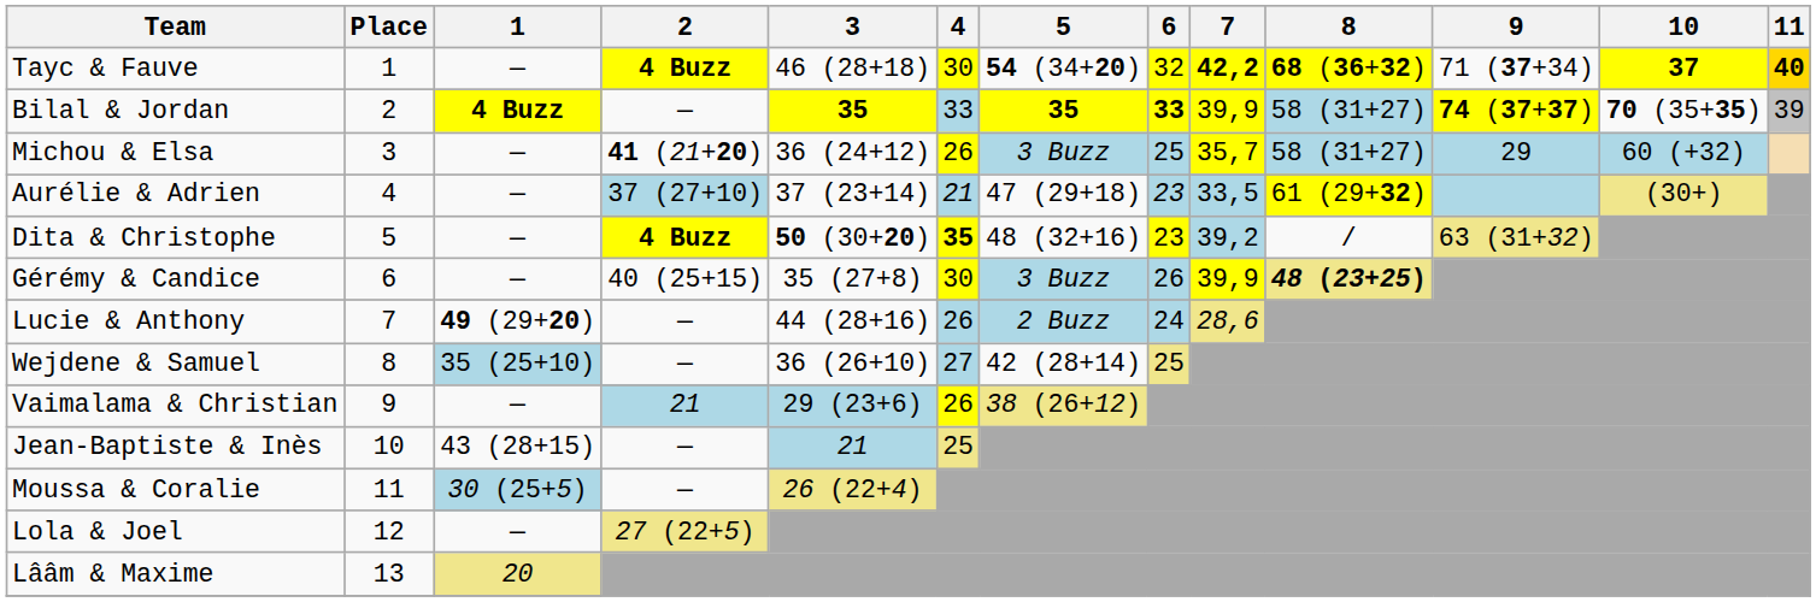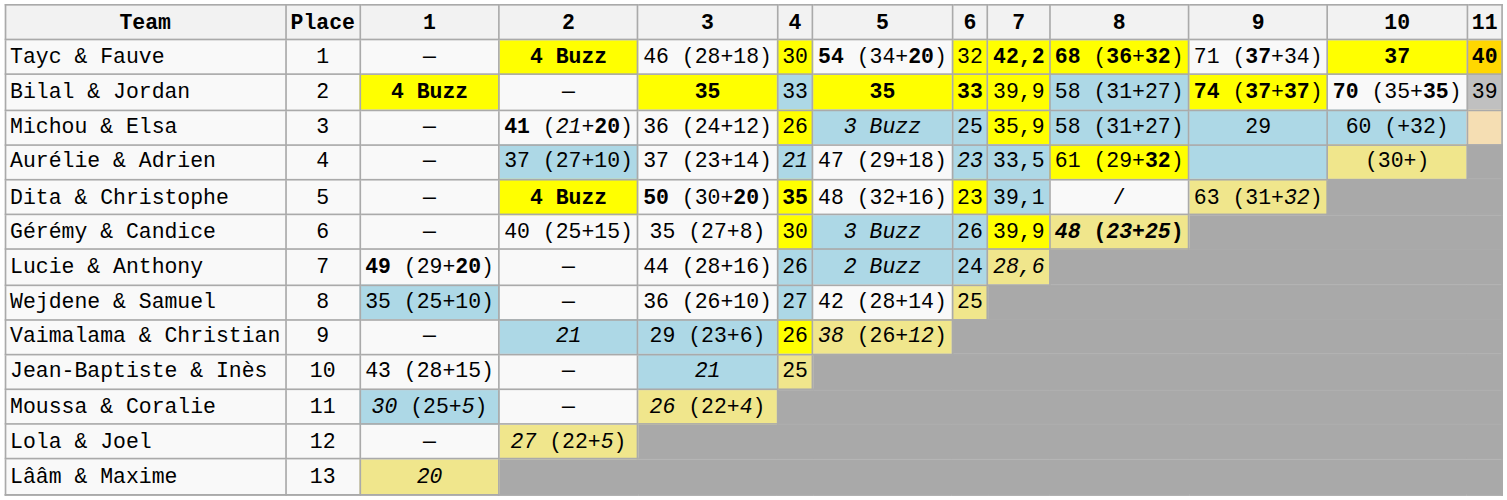 <table class="wikitable sortable" style="margin:auto; text-align:center;">
 <tr>
 <th>Team</th>
 <th>Place</th>
 <th>1</th>
 <th>2</th>
 <th>3</th>
 <th>4</th>
 <th>5</th>
 <th>6</th>
 <th>7</th>
 <th>8</th>
 <th>9</th>
 <th>10</th>
 <th>11</th>
 </tr>
 <tr>
 <td style="text-align:left;">Tayc & Fauve</td>
 <td>1</td>
 <td>—</td>
 <td style="background:yellow;"><span><strong>4 Buzz</strong></span></td>
 <td>46 (28+18)</td>
 <td style="background:yellow;">30</td>
 <td><span><strong>54</strong></span> (34+<span><strong>20</strong></span>)</td>
 <td style="background:yellow;">32</td>
 <td style="background:yellow;"><span><strong>42,2</strong></span></td>
 <td style="background:yellow;"><span><strong>68</strong></span> (<span><strong>36</strong></span>+<span><strong>32</strong></span>)</td>
 <td>71 (<span><strong>37</strong></span>+34)</td>
 <td style="background:yellow;"><span><strong>37</strong></span></td>
 <td bgcolor="gold"><span><strong>40</strong></span></td>
 </tr>
 <tr>
 <td style="text-align:left;">Bilal & Jordan</td>
 <td>2</td>
 <td style="background:yellow;"><span><strong>4 Buzz</strong></span></td>
 <td>—</td>
 <td style="background:yellow;"><span><strong>35</strong></span></td>
 <td bgcolor="lightblue">33</td>
 <td style="background:yellow;"><span><strong>35</strong></span></td>
 <td style="background:yellow;"><span><strong>33</strong></span></td>
 <td style="background:yellow;">39,9</td>
 <td bgcolor="lightblue">58 (31+27)</td>
 <td style="background:yellow;"><span><strong>74</strong></span> (<span><strong>37</strong></span>+<span><strong>37</strong></span>)</td>
 <td><span><strong>70</strong></span> (35+<span><strong>35</strong></span>)</td>
 <td bgcolor="silver">39</td>
 </tr>
 <tr>
 <td style="text-align:left;">Michou & Elsa</td>
 <td>3</td>
 <td>—</td>
 <td><span><strong>41</strong></span> (<span><em>21</em></span>+<span><strong>20</strong></span>)</td>
 <td>36 (24+12)</td>
 <td style="background:yellow;">26</td>
 <td bgcolor="lightblue"><span><em>3 Buzz</em></span></td>
 <td bgcolor="lightblue">25</td>
-<td style="background:yellow;">35,7</td>
+<td style="background:yellow;">35,9</td>
 <td bgcolor="lightblue">58 (31+27)</td>
 <td bgcolor="lightblue">29</td>
 <td bgcolor="lightblue">60 (+32)</td>
 <td style="background-color:wheat;"></td>
 </tr>
 <tr>
 <td style="text-align:left;">Aurélie & Adrien</td>
 <td>4</td>
 <td>—</td>
 <td bgcolor="lightblue">37 (27+10)</td>
 <td>37 (23+14)</td>
 <td bgcolor="lightblue"><span><em>21</em></span></td>
 <td>47 (29+18)</td>
 <td bgcolor="lightblue"><span><em>23</em></span></td>
 <td bgcolor="lightblue">33,5</td>
 <td style="background:yellow;">61 (29+<span><strong>32</strong></span>)</td>
 <td bgcolor="lightblue"></td>
 <td bgcolor="Khaki"> (30+)</td>
 <td colspan=6 style="background:darkgrey;"></td>
 </tr>
 <tr>
 <td style="text-align:left;">Dita & Christophe</td>
 <td>5</td>
 <td>—</td>
 <td style="background:yellow;"><span><strong>4 Buzz</strong></span></td>
 <td><span><strong>50</strong></span> (30+<span><strong>20</strong></span>)</td>
 <td style="background:yellow;"><span><strong>35</strong></span></td>
 <td>48 (32+16)</td>
 <td style="background:yellow;">23</td>
-<td bgcolor="lightblue">39,2</td>
+<td bgcolor="lightblue">39,1</td>
 <td>/</td>
 <td bgcolor="Khaki">63 (31+<span><em>32</em></span>)</td>
 <td colspan=7 style="background:darkgrey;"></td>
 </tr>
 <tr>
 <td style="text-align:left;">Gérémy & Candice</td>
 <td>6</td>
 <td>—</td>
 <td>40 (25+15)</td>
 <td>35 (27+8)</td>
 <td style="background:yellow;">30</td>
 <td bgcolor="lightblue"><span><em>3 Buzz</em></span></td>
 <td bgcolor="lightblue">26</td>
 <td style="background:yellow;">39,9</td>
 <td bgcolor="Khaki"><strong><span><em>48</em></span> (<span><em>23</em></span>+<span><em>25</em></span>)</strong></td>
 <td colspan=8 style="background:darkgrey;"></td>
 </tr>
 <tr>
 <td style="text-align:left;">Lucie & Anthony</td>
 <td>7</td>
 <td><span><strong>49</strong></span> (29+<span><strong>20</strong></span>)</td>
 <td>—</td>
 <td>44 (28+16)</td>
 <td bgcolor="lightblue">26</td>
 <td bgcolor="lightblue"><span><em>2 Buzz</em></span></td>
 <td bgcolor="lightblue">24</td>
 <td bgcolor="Khaki"><span><em>28,6</em></span></td>
 <td colspan=8 style="background:darkgrey;"></td>
 </tr>
 <tr>
 <td style="text-align:left;">Wejdene & Samuel</td>
 <td>8</td>
 <td bgcolor="lightblue">35 (25+10)</td>
 <td>—</td>
 <td>36 (26+10)</td>
 <td bgcolor="lightblue">27</td>
 <td>42 (28+14)</td>
 <td bgcolor="Khaki">25</td>
 <td colspan=9 style="background:darkgrey;"></td>
 </tr>
 <tr>
 <td style="text-align:left;">Vaimalama & Christian</td>
 <td>9</td>
 <td>—</td>
 <td bgcolor="lightblue"><span><em>21</em></span></td>
 <td bgcolor="lightblue">29 (23+6)</td>
 <td style="background:yellow;">26</td>
 <td bgcolor="Khaki"><span><em>38</em></span> (26+<span><em>12</em></span>)</td>
 <td colspan=9 style="background:darkgrey;"></td>
 </tr>
 <tr>
 <td style="text-align:left;">Jean-Baptiste & Inès</td>
 <td>10</td>
 <td>43 (28+15)</td>
 <td>—</td>
 <td bgcolor="lightblue"><span><em>21</em></span></td>
 <td bgcolor="Khaki">25</td>
 <td colspan=9 style="background:darkgrey;"></td>
 </tr>
 <tr>
 <td style="text-align:left;">Moussa & Coralie</td>
 <td>11</td>
 <td bgcolor="lightblue"><span><em>30</em></span> (25+<span><em>5</em></span>)</td>
 <td>—</td>
 <td bgcolor="Khaki"><span><em>26</em></span> (22+<span><em>4</em></span>)</td>
 <td colspan=9 style="background:darkgrey;"></td>
 </tr>
 <tr>
 <td style="text-align:left;">Lola & Joel</td>
 <td>12</td>
 <td>—</td>
 <td bgcolor="Khaki"><span><em>27</em></span> (22+<span><em>5</em></span>)</td>
 <td colspan=9 style="background:darkgrey;"></td>
 </tr>
 <tr>
 <td style="text-align:left;">Lââm & Maxime</td>
 <td>13</td>
 <td bgcolor="Khaki"><span><em>20</em></span></td>
 <td colspan=10 style="background:darkgrey;"></td>
 </tr>
 <tr>
 </tr>
 </table>
